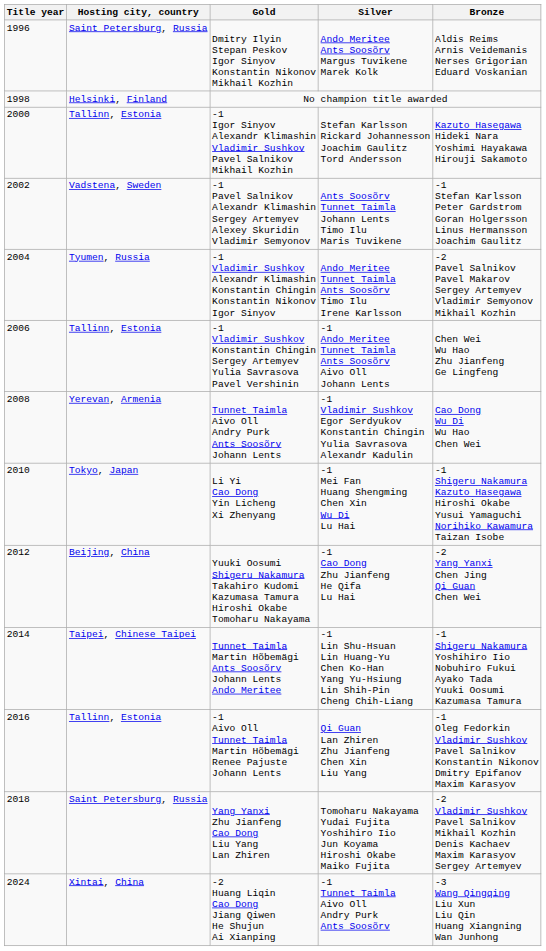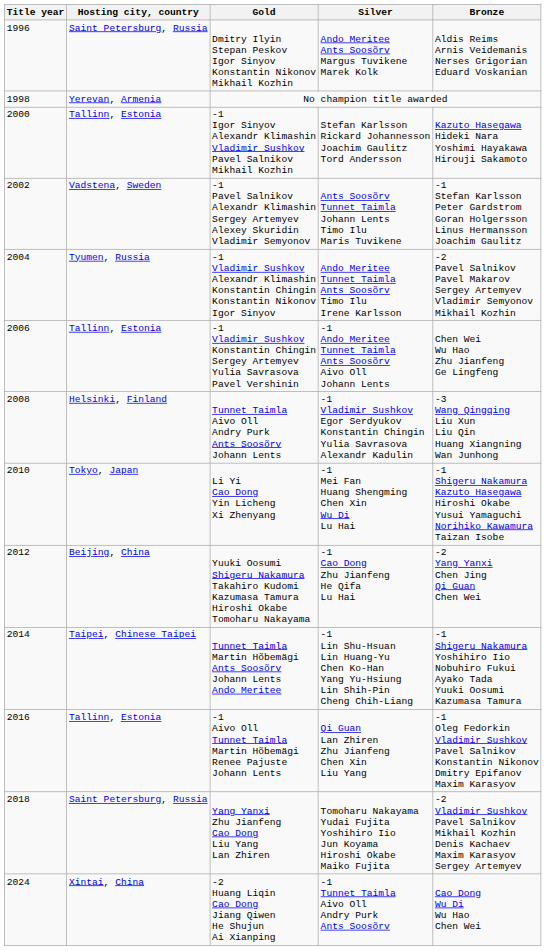 <table class="wikitable">
 <tr>
 <th>Title year</th>
 <th>Hosting city, country</th>
 <th>Gold</th>
 <th>Silver</th>
 <th>Bronze</th>
 </tr>
 <tr style="vertical-align: top;">
 <td>1996</td>
 <td> <a href='#'>Saint Petersburg</a>, <a href='#'>Russia</a></td>
 <td> <br> Dmitry Ilyin <br> Stepan Peskov <br> Igor Sinyov <br> Konstantin Nikonov <br> Mikhail Kozhin</td>
 <td> <br> <a href='#'>Ando Meritee</a> <br> <a href='#'>Ants Soosõrv</a> <br> Margus Tuvikene <br> Marek Kolk</td>
 <td> <br> Aldis Reims <br> Arnis Veidemanis <br> Nerses Grigorian <br> Eduard Voskanian</td>
 </tr>
 <tr style="vertical-align: top;">
 <td>1998</td>
-<td> <a href='#'>Helsinki</a>, <a href='#'>Finland</a></td>
+<td> <a href='#'>Yerevan</a>, <a href='#'>Armenia</a></td>
 <td align="center" colspan="3">No champion title awarded</td>
 </tr>
 <tr style="vertical-align: top;">
 <td>2000</td>
 <td> <a href='#'>Tallinn</a>, <a href='#'>Estonia</a></td>
 <td>-1 <br> Igor Sinyov <br> Alexandr Klimashin <br> <a href='#'>Vladimir Sushkov</a> <br> Pavel Salnikov <br> Mikhail Kozhin</td>
 <td> <br> Stefan Karlsson <br> Rickard Johannesson <br> Joachim Gaulitz <br> Tord Andersson</td>
 <td> <br> <a href='#'>Kazuto Hasegawa</a> <br> Hideki Nara <br> Yoshimi Hayakawa <br> Hirouji Sakamoto</td>
 </tr>
 <tr style="vertical-align: top;">
 <td>2002</td>
 <td> <a href='#'>Vadstena</a>, <a href='#'>Sweden</a></td>
 <td>-1 <br> Pavel Salnikov <br> Alexandr Klimashin <br> Sergey Artemyev <br> Alexey Skuridin <br> Vladimir Semyonov</td>
 <td> <br> <a href='#'>Ants Soosõrv</a> <br> <a href='#'>Tunnet Taimla</a> <br> Johann Lents <br> Timo Ilu <br> Maris Tuvikene</td>
 <td>-1 <br> Stefan Karlsson <br> Peter Gardstrom <br> Goran Holgersson <br> Linus Hermansson <br> Joachim Gaulitz</td>
 </tr>
 <tr style="vertical-align: top;">
 <td>2004</td>
 <td> <a href='#'>Tyumen</a>, <a href='#'>Russia</a></td>
 <td>-1 <br> <a href='#'>Vladimir Sushkov</a> <br> Alexandr Klimashin <br> Konstantin Chingin <br> Konstantin Nikonov <br> Igor Sinyov</td>
 <td> <br> <a href='#'>Ando Meritee</a> <br> <a href='#'>Tunnet Taimla</a> <br> <a href='#'>Ants Soosõrv</a> <br> Timo Ilu <br> Irene Karlsson</td>
 <td>-2 <br> Pavel Salnikov <br> Pavel Makarov <br> Sergey Artemyev <br> Vladimir Semyonov <br> Mikhail Kozhin</td>
 </tr>
 <tr style="vertical-align: top;">
 <td>2006</td>
 <td> <a href='#'>Tallinn</a>, <a href='#'>Estonia</a></td>
 <td>-1 <br> <a href='#'>Vladimir Sushkov</a> <br> Konstantin Chingin <br> Sergey Artemyev <br> Yulia Savrasova <br> Pavel Vershinin</td>
 <td>-1 <br> <a href='#'>Ando Meritee</a> <br> <a href='#'>Tunnet Taimla</a> <br> <a href='#'>Ants Soosõrv</a> <br> Aivo Oll <br> Johann Lents</td>
 <td> <br> Chen Wei <br> Wu Hao <br> Zhu Jianfeng <br> Ge Lingfeng</td>
 </tr>
 <tr style="vertical-align: top;">
 <td>2008</td>
-<td> <a href='#'>Yerevan</a>, <a href='#'>Armenia</a></td>
+<td> <a href='#'>Helsinki</a>, <a href='#'>Finland</a></td>
 <td> <br> <a href='#'>Tunnet Taimla</a> <br> Aivo Oll <br> Andry Purk <br> <a href='#'>Ants Soosõrv</a> <br> Johann Lents</td>
 <td>-1 <br> <a href='#'>Vladimir Sushkov</a> <br> Egor Serdyukov <br> Konstantin Chingin <br> Yulia Savrasova <br> Alexandr Kadulin</td>
-<td> <br> <a href='#'>Cao Dong</a> <br> <a href='#'>Wu Di</a> <br> Wu Hao <br> Chen Wei</td>
+<td>-3 <br> <a href='#'>Wang Qingqing</a> <br> Liu Xun <br> Liu Qin <br> Huang Xiangning <br> Wan Junhong</td>
 </tr>
 <tr style="vertical-align: top;">
 <td>2010</td>
 <td> <a href='#'>Tokyo</a>, <a href='#'>Japan</a></td>
 <td> <br> Li Yi <br> <a href='#'>Cao Dong</a> <br> Yin Licheng <br> Xi Zhenyang</td>
 <td>-1 <br> Mei Fan <br> Huang Shengming <br> Chen Xin <br> <a href='#'>Wu Di</a> <br> Lu Hai</td>
 <td>-1 <br> <a href='#'>Shigeru Nakamura</a> <br> <a href='#'>Kazuto Hasegawa</a> <br> Hiroshi Okabe <br> Yusui Yamaguchi <br> <a href='#'>Norihiko Kawamura</a> <br> Taizan Isobe</td>
 </tr>
 <tr style="vertical-align: top;">
 <td>2012</td>
 <td> <a href='#'>Beijing</a>, <a href='#'>China</a></td>
 <td> <br> Yuuki Oosumi <br> <a href='#'>Shigeru Nakamura</a> <br> Takahiro Kudomi <br> Kazumasa Tamura <br> Hiroshi Okabe <br> Tomoharu Nakayama</td>
 <td>-1 <br> <a href='#'>Cao Dong</a> <br> Zhu Jianfeng <br> He Qifa <br> Lu Hai</td>
 <td>-2 <br> <a href='#'>Yang Yanxi</a> <br> Chen Jing <br> <a href='#'>Qi Guan</a> <br> Chen Wei</td>
 </tr>
 <tr style="vertical-align: top;">
 <td>2014</td>
 <td> <a href='#'>Taipei</a>, <a href='#'>Chinese Taipei</a></td>
 <td> <br> <a href='#'>Tunnet Taimla</a> <br> Martin Hõbemägi <br> <a href='#'>Ants Soosõrv</a> <br> Johann Lents <br> <a href='#'>Ando Meritee</a></td>
 <td>-1 <br> Lin Shu-Hsuan <br> Lin Huang-Yu <br> Chen Ko-Han <br> Yang Yu-Hsiung <br> Lin Shih-Pin <br> Cheng Chih-Liang</td>
 <td>-1 <br> <a href='#'>Shigeru Nakamura</a> <br> Yoshihiro Iio <br> Nobuhiro Fukui <br> Ayako Tada <br> Yuuki Oosumi <br> Kazumasa Tamura</td>
 </tr>
 <tr style="vertical-align: top;">
 <td>2016</td>
 <td> <a href='#'>Tallinn</a>, <a href='#'>Estonia</a></td>
 <td>-1 <br> Aivo Oll <br> <a href='#'>Tunnet Taimla</a> <br> Martin Hõbemägi <br> Renee Pajuste <br> Johann Lents</td>
 <td> <br> <a href='#'>Qi Guan</a> <br> Lan Zhiren <br> Zhu Jianfeng <br> Chen Xin <br> Liu Yang</td>
 <td>-1 <br> Oleg Fedorkin <br> <a href='#'>Vladimir Sushkov</a> <br> Pavel Salnikov <br> Konstantin Nikonov <br> Dmitry Epifanov <br> Maxim Karasyov</td>
 </tr>
 <tr style="vertical-align: top;">
 <td>2018</td>
 <td> <a href='#'>Saint Petersburg</a>, <a href='#'>Russia</a></td>
 <td> <br> <a href='#'>Yang Yanxi</a> <br> Zhu Jianfeng <br> <a href='#'>Cao Dong</a> <br> Liu Yang <br> Lan Zhiren</td>
 <td> <br> Tomoharu Nakayama <br> Yudai Fujita <br> Yoshihiro Iio <br> Jun Koyama <br> Hiroshi Okabe <br> Maiko Fujita</td>
 <td>-2 <br> <a href='#'>Vladimir Sushkov</a> <br> Pavel Salnikov <br> Mikhail Kozhin <br> Denis Kachaev <br> Maxim Karasyov <br> Sergey Artemyev</td>
 </tr>
 <tr style="vertical-align: top;">
 <td>2024</td>
 <td> <a href='#'>Xintai</a>, <a href='#'>China</a></td>
 <td>-2 <br> Huang Liqin <br> <a href='#'>Cao Dong</a> <br> Jiang Qiwen <br> He Shujun <br> Ai Xianping</td>
 <td>-1 <br> <a href='#'>Tunnet Taimla</a> <br> Aivo Oll <br> Andry Purk <br> <a href='#'>Ants Soosõrv</a></td>
-<td>-3 <br> <a href='#'>Wang Qingqing</a> <br> Liu Xun <br> Liu Qin <br> Huang Xiangning <br> Wan Junhong</td>
+<td> <br> <a href='#'>Cao Dong</a> <br> <a href='#'>Wu Di</a> <br> Wu Hao <br> Chen Wei</td>
 </tr>
 </table>
